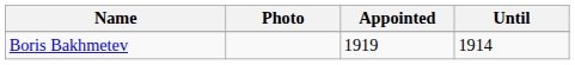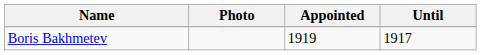 <table class="wikitable">
 <tr valign="middle">
 <th width=200>Name</th>
 <th width=100>Photo</th>
 <th width=100>Appointed</th>
 <th width=100>Until</th>
 </tr>
 <tr style="font-weight:bold; background-color: #DDDDDD">
 </tr>
 <tr>
 <td><a href='#'>Boris Bakhmetev</a></td>
 <td></td>
 <td>1919</td>
-<td>1914</td>
+<td>1917</td>
 </tr>
 </table>
